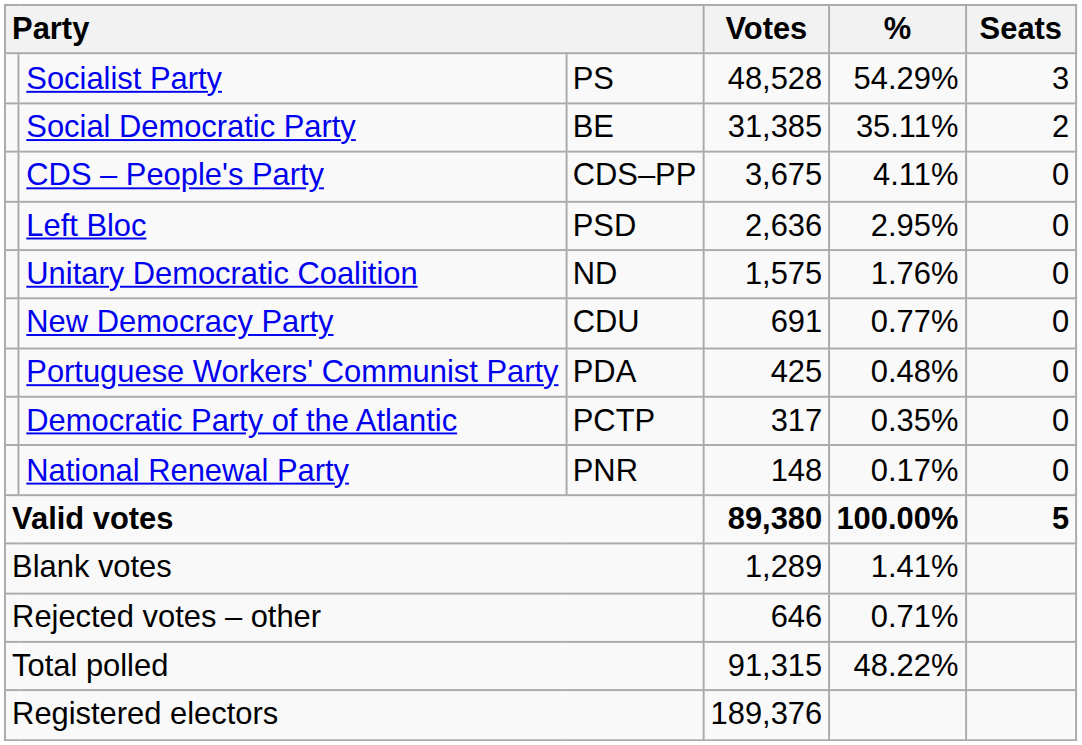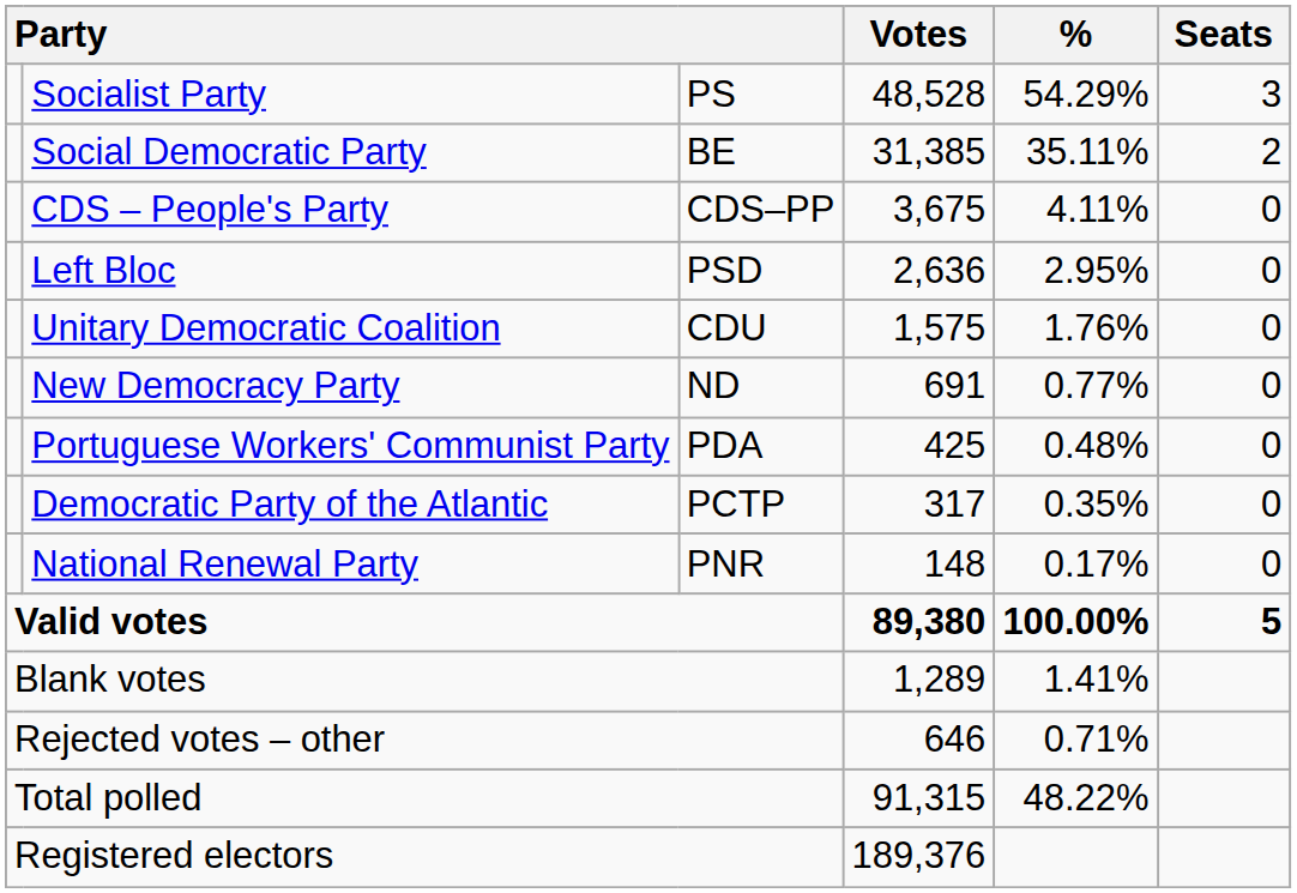 <table class="wikitable" border="1" style="text-align:right;">
 <tr>
 <th style="text-align:left;" colspan=3>Party</th>
 <th align=center width="50">Votes</th>
 <th align=center width="50">%</th>
 <th align=center width="50">Seats</th>
 </tr>
 <tr>
 <td></td>
 <td align=left><a href='#'>Socialist Party</a></td>
 <td align=left>PS</td>
 <td>48,528</td>
 <td>54.29%</td>
 <td>3</td>
 </tr>
 <tr>
 <td></td>
 <td align=left><a href='#'>Social Democratic Party</a></td>
 <td align=left>BE</td>
 <td>31,385</td>
 <td>35.11%</td>
 <td>2</td>
 </tr>
 <tr>
 <td></td>
 <td align=left><a href='#'>CDS – People's Party</a></td>
 <td align=left style="white-space: nowrap;">CDS–PP</td>
 <td>3,675</td>
 <td>4.11%</td>
 <td>0</td>
 </tr>
 <tr>
 <td></td>
 <td align=left><a href='#'>Left Bloc</a></td>
 <td align=left>PSD</td>
 <td>2,636</td>
 <td>2.95%</td>
 <td>0</td>
 </tr>
 <tr>
 <td></td>
 <td align=left style="white-space: nowrap;"><a href='#'>Unitary Democratic Coalition</a></td>
-<td align=left>ND</td>
+<td align=left>CDU</td>
 <td>1,575</td>
 <td>1.76%</td>
 <td>0</td>
 </tr>
 <tr>
 <td></td>
 <td align=left><a href='#'>New Democracy Party</a></td>
-<td align=left>CDU</td>
+<td align=left>ND</td>
 <td>691</td>
 <td>0.77%</td>
 <td>0</td>
 </tr>
 <tr>
 <td></td>
 <td align=left><a href='#'>Portuguese Workers' Communist Party</a></td>
 <td align=left>PDA</td>
 <td>425</td>
 <td>0.48%</td>
 <td>0</td>
 </tr>
 <tr>
 <td></td>
 <td align=left><a href='#'>Democratic Party of the Atlantic</a></td>
 <td align=left>PCTP</td>
 <td>317</td>
 <td>0.35%</td>
 <td>0</td>
 </tr>
 <tr>
 <td></td>
 <td align=left><a href='#'>National Renewal Party</a></td>
 <td align=left>PNR</td>
 <td>148</td>
 <td>0.17%</td>
 <td>0</td>
 </tr>
 <tr style="font-weight:bold">
 <td align=left colspan=3>Valid votes</td>
 <td>89,380</td>
 <td>100.00%</td>
 <td>5</td>
 </tr>
 <tr>
 <td align=left colspan=3>Blank votes</td>
 <td>1,289</td>
 <td>1.41%</td>
 <td></td>
 </tr>
 <tr>
 <td align=left colspan=3>Rejected votes – other</td>
 <td>646</td>
 <td>0.71%</td>
 <td></td>
 </tr>
 <tr>
 <td align=left colspan=3>Total polled</td>
 <td>91,315</td>
 <td>48.22%</td>
 <td></td>
 </tr>
 <tr>
 <td align=left colspan=3>Registered electors</td>
 <td>189,376</td>
 <td></td>
 <td></td>
 </tr>
 </table>
